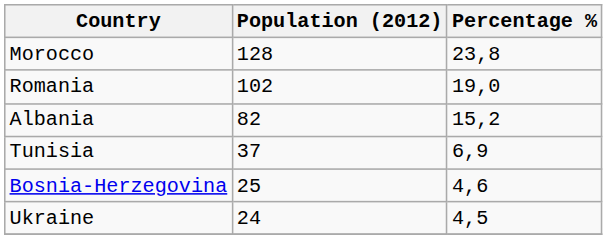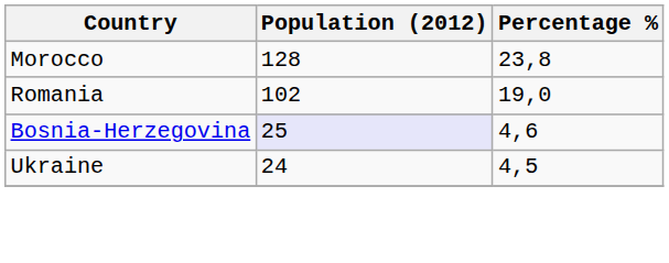 <table class="wikitable">
 <tr>
 <th>Country</th>
 <th>Population (2012)</th>
 <th>Percentage %</th>
 </tr>
 <tr>
 <td>Morocco</td>
 <td>128</td>
 <td>23,8</td>
 </tr>
 <tr>
 <td>Romania</td>
 <td>102</td>
 <td>19,0</td>
 </tr>
 <tr>
-<td>Albania</td>
-<td>82</td>
-<td>15,2</td>
-</tr>
-<tr>
-<td>Tunisia</td>
-<td>37</td>
-<td>6,9</td>
-</tr>
-<tr>
 <td><a href='#'>Bosnia-Herzegovina</a></td>
-<td>25</td>
+<td style="background: lavender;">25</td>
 <td>4,6</td>
 </tr>
 <tr>
 <td>Ukraine</td>
 <td>24</td>
 <td>4,5</td>
 </tr>
 <tr>
 </tr>
 </table>
